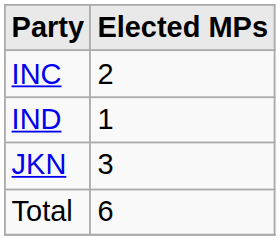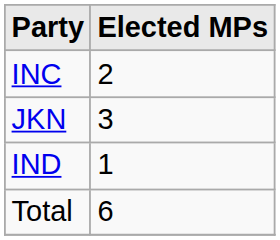 <table class="wikitable sortable">
 <tr>
 <th style="background-color:#E9E9E9" align="left" valign="top">Party</th>
 <th style="background-color:#E9E9E9" align="center" valign="top">Elected MPs</th>
 </tr>
 <tr>
 <td><a href='#'>INC</a></td>
 <td>2</td>
 </tr>
 <tr>
+<td><a href='#'>JKN</a></td>
+<td>3</td>
+</tr>
+<tr>
 <td><a href='#'>IND</a></td>
 <td>1</td>
-</tr>
-<tr>
-<td><a href='#'>JKN</a></td>
-<td>3</td>
 </tr>
 <tr>
 <td>Total</td>
 <td>6</td>
 </tr>
 <tr>
 </tr>
 </table>
